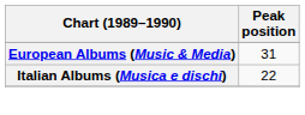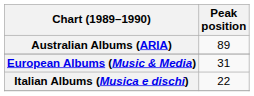 <table class="wikitable sortable plainrowheaders" style="text-align:center">
 <tr>
 <th scope="col">Chart (1989–1990)</th>
 <th scope="col">Peak<br>position</th>
+</tr>
+<tr>
+<th scope="row">Australian Albums (<a href='#'>ARIA</a>)</th>
+<td>89</td>
 </tr>
 <tr>
 </tr>
 <tr>
 </tr>
 <tr>
 <th scope="row"><a href='#'>European Albums</a> (<em><a href='#'>Music & Media</a></em>)</th>
 <td>31</td>
 </tr>
 <tr>
 <th scope="row">Italian Albums (<em><a href='#'>Musica e dischi</a></em>)</th>
 <td>22</td>
 </tr>
 <tr>
 </tr>
 <tr>
 </tr>
 </table>
